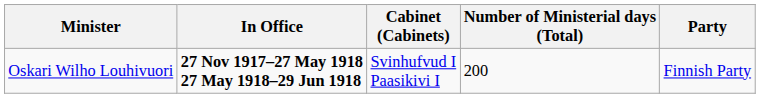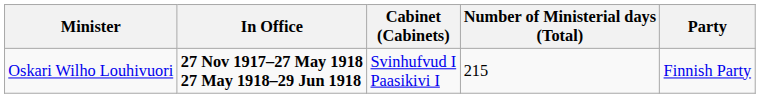 <table class="wikitable">
 <tr>
 <th>Minister</th>
 <th>In Office</th>
 <th>Cabinet<br>(Cabinets)</th>
 <th>Number of Ministerial days <br>(Total)</th>
 <th>Party</th>
 </tr>
 <tr>
 <td><a href='#'>Oskari Wilho Louhivuori</a></td>
 <td><strong>27 Nov 1917–27 May 1918<br>27 May 1918–29 Jun 1918</strong></td>
 <td><a href='#'>Svinhufvud I</a><br><a href='#'>Paasikivi I</a></td>
-<td>200</td>
+<td>215</td>
 <td><a href='#'>Finnish Party</a></td>
 </tr>
 </table>
